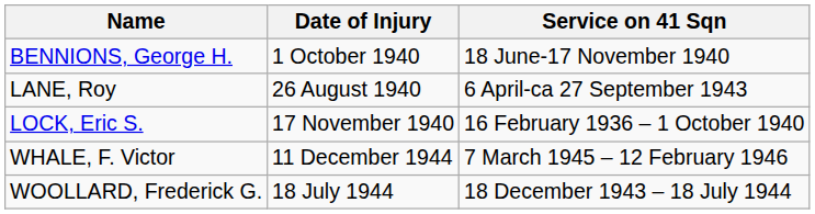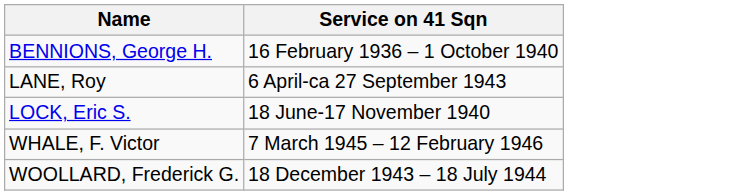 <table class="wikitable">
 <tr>
 <th>Name</th>
-<th>Date of Injury</th>
 <th>Service on 41 Sqn</th>
 </tr>
 <tr>
 <td><a href='#'>BENNIONS, George H.</a></td>
-<td>1 October 1940</td>
-<td>18 June-17 November 1940</td>
+<td>16 February 1936 – 1 October 1940</td>
 </tr>
 <tr>
 <td>LANE, Roy</td>
-<td>26 August 1940</td>
 <td>6 April-ca 27 September 1943</td>
 </tr>
 <tr>
 <td><a href='#'>LOCK, Eric S.</a></td>
-<td>17 November 1940</td>
-<td>16 February 1936 – 1 October 1940</td>
+<td>18 June-17 November 1940</td>
 </tr>
 <tr>
 <td>WHALE, F. Victor</td>
-<td>11 December 1944</td>
 <td>7 March 1945 – 12 February 1946</td>
 </tr>
 <tr>
 <td>WOOLLARD, Frederick G.</td>
-<td>18 July 1944</td>
 <td>18 December 1943 – 18 July 1944</td>
 </tr>
 </table>
